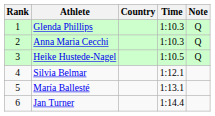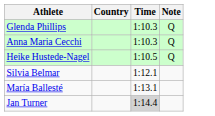 <table class="wikitable sortable" style="text-align:center">
 <tr>
-<th>Rank</th>
 <th>Athlete</th>
 <th>Country</th>
 <th>Time</th>
 <th>Note</th>
 </tr>
 <tr bgcolor=#CCFFCC>
-<td>1</td>
 <td align=left><a href='#'>Glenda Phillips</a></td>
 <td align=left></td>
 <td>1:10.3</td>
 <td>Q</td>
 </tr>
 <tr bgcolor=#CCFFCC>
-<td>2</td>
 <td align=left><a href='#'>Anna Maria Cecchi</a></td>
 <td align=left></td>
 <td>1:10.3</td>
 <td>Q</td>
 </tr>
 <tr bgcolor=#CCFFCC>
-<td>3</td>
 <td align=left><a href='#'>Heike Hustede-Nagel</a></td>
 <td align=left></td>
 <td>1:10.5</td>
 <td>Q</td>
 </tr>
 <tr>
-<td>4</td>
 <td align=left><a href='#'>Silvia Belmar</a></td>
 <td align=left></td>
 <td>1:12.1</td>
 <td></td>
 </tr>
 <tr>
-<td>5</td>
 <td align=left><a href='#'>María Ballesté</a></td>
 <td align=left></td>
 <td>1:13.1</td>
 <td></td>
 </tr>
 <tr>
-<td>6</td>
 <td align=left><a href='#'>Jan Turner</a></td>
 <td align=left></td>
-<td>1:14.4</td>
+<td style="background: lightgrey;">1:14.4</td>
 <td></td>
 </tr>
 </table>
